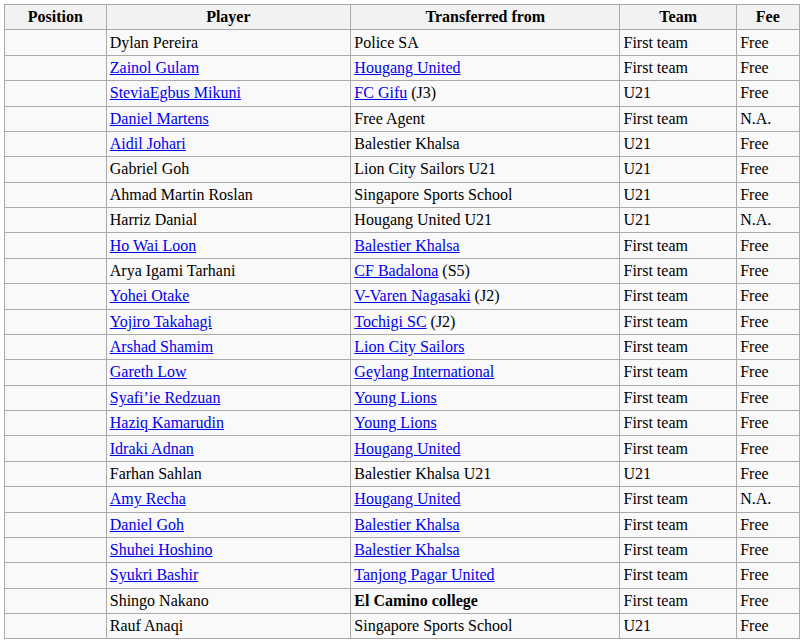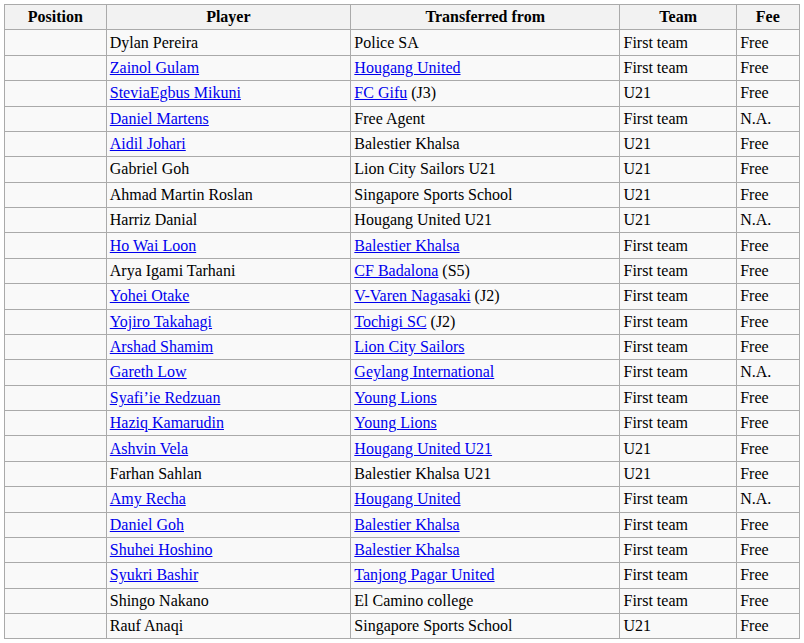 <table class="wikitable sortable" style="width:90%; text-align:center; font-size:100%; text-align:left;">
 <tr>
 <th>Position</th>
 <th>Player</th>
 <th>Transferred from</th>
 <th>Team</th>
 <th>Fee</th>
 </tr>
 <tr>
 <td></td>
 <td> Dylan Pereira</td>
 <td> Police SA</td>
 <td>First team</td>
 <td>Free </td>
 </tr>
 <tr>
 <td></td>
 <td> <a href='#'>Zainol Gulam</a></td>
 <td> <a href='#'>Hougang United</a></td>
 <td>First team</td>
 <td>Free </td>
 </tr>
 <tr>
 <td></td>
 <td> <a href='#'>SteviaEgbus Mikuni</a></td>
 <td> <a href='#'>FC Gifu</a> (J3)</td>
 <td>U21</td>
 <td>Free </td>
 </tr>
 <tr>
 <td></td>
 <td> <a href='#'>Daniel Martens</a></td>
 <td>Free Agent</td>
 <td>First team</td>
 <td>N.A.</td>
 </tr>
 <tr>
 <td></td>
 <td> <a href='#'>Aidil Johari</a></td>
 <td> Balestier Khalsa</td>
 <td>U21</td>
 <td>Free </td>
 </tr>
 <tr>
 <td></td>
 <td> Gabriel Goh</td>
 <td> Lion City Sailors U21</td>
 <td>U21</td>
 <td>Free</td>
 </tr>
 <tr>
 <td></td>
 <td> Ahmad Martin Roslan</td>
 <td> Singapore Sports School</td>
 <td>U21</td>
 <td>Free</td>
 </tr>
 <tr>
 <td></td>
 <td> Harriz Danial</td>
 <td> Hougang United U21</td>
 <td>U21</td>
 <td>N.A.</td>
 </tr>
 <tr>
 <td></td>
 <td> <a href='#'>Ho Wai Loon</a></td>
 <td> <a href='#'>Balestier Khalsa</a></td>
 <td>First team</td>
 <td>Free </td>
 </tr>
 <tr>
 <td></td>
 <td> Arya Igami Tarhani</td>
 <td> <a href='#'>CF Badalona</a> (S5)</td>
 <td>First team</td>
 <td>Free </td>
 </tr>
 <tr>
 <td></td>
 <td> <a href='#'>Yohei Otake</a></td>
 <td> <a href='#'>V-Varen Nagasaki</a> (J2)</td>
 <td>First team</td>
 <td>Free </td>
 </tr>
 <tr>
 <td></td>
 <td> <a href='#'>Yojiro Takahagi</a></td>
 <td> <a href='#'>Tochigi SC</a> (J2)</td>
 <td>First team</td>
 <td>Free </td>
 </tr>
 <tr>
 <td></td>
 <td> <a href='#'>Arshad Shamim</a></td>
 <td> <a href='#'>Lion City Sailors</a></td>
 <td>First team</td>
 <td>Free </td>
 </tr>
 <tr>
 <td></td>
 <td> <a href='#'>Gareth Low</a></td>
 <td> <a href='#'>Geylang International</a></td>
 <td>First team</td>
-<td>Free </td>
+<td>N.A.</td>
 </tr>
 <tr>
 <td></td>
 <td> <a href='#'>Syafi’ie Redzuan</a></td>
 <td> <a href='#'>Young Lions</a></td>
 <td>First team</td>
 <td>Free </td>
 </tr>
 <tr>
 <td></td>
 <td> <a href='#'>Haziq Kamarudin</a></td>
 <td> <a href='#'>Young Lions</a></td>
 <td>First team</td>
 <td>Free </td>
 </tr>
 <tr>
 <td></td>
-<td> <a href='#'>Idraki Adnan</a></td>
-<td> <a href='#'>Hougang United</a></td>
-<td>First team</td>
+<td> <a href='#'>Ashvin Vela</a></td>
+<td> <a href='#'>Hougang United U21</a></td>
+<td>U21</td>
 <td>Free </td>
 </tr>
 <tr>
 <td></td>
 <td> Farhan Sahlan</td>
 <td> Balestier Khalsa U21</td>
 <td>U21</td>
 <td>Free</td>
 </tr>
 <tr>
 <td></td>
 <td> <a href='#'>Amy Recha</a></td>
 <td> <a href='#'>Hougang United</a></td>
 <td>First team</td>
 <td>N.A.</td>
 </tr>
 <tr>
 <td></td>
 <td> <a href='#'>Daniel Goh</a></td>
 <td> <a href='#'>Balestier Khalsa</a></td>
 <td>First team</td>
 <td>Free </td>
 </tr>
 <tr>
 <td></td>
 <td> <a href='#'>Shuhei Hoshino</a></td>
 <td> <a href='#'>Balestier Khalsa</a></td>
 <td>First team</td>
 <td>Free </td>
 </tr>
 <tr>
 <td></td>
 <td> <a href='#'>Syukri Bashir</a></td>
 <td> <a href='#'>Tanjong Pagar United</a></td>
 <td>First team</td>
 <td>Free </td>
 </tr>
 <tr>
 <td></td>
 <td> Shingo Nakano</td>
-<td><strong> El Camino college</strong></td>
+<td> El Camino college</td>
 <td>First team</td>
 <td>Free </td>
 </tr>
 <tr>
 <td></td>
 <td> Rauf Anaqi</td>
 <td> Singapore Sports School</td>
 <td>U21</td>
 <td>Free</td>
 </tr>
 </table>
